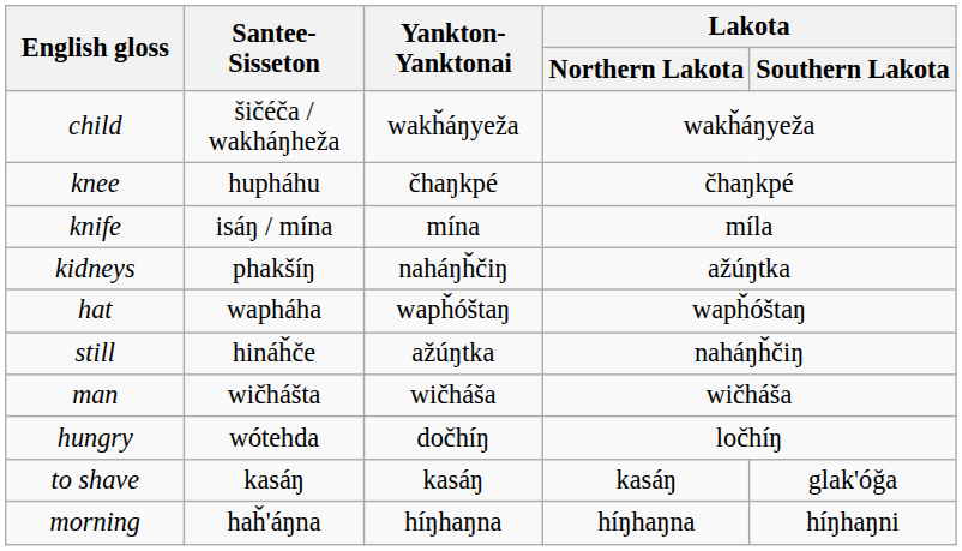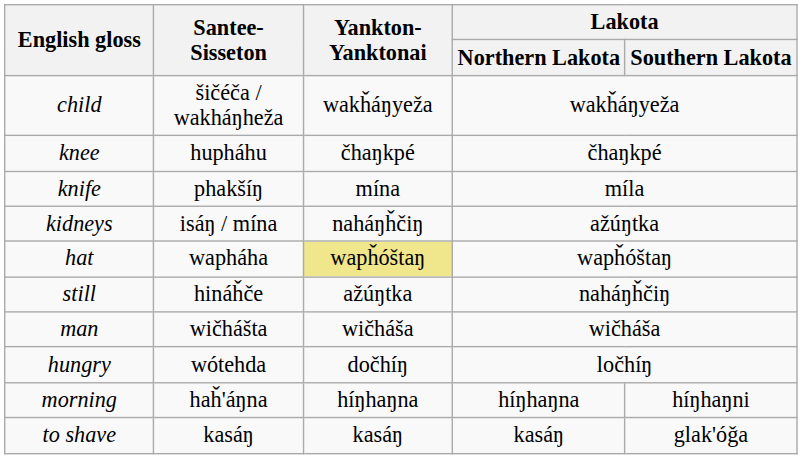 <table class="wikitable">
 <tr>
 <th align="center" width="100" rowspan="2">English gloss</th>
 <th align="center" width="100" rowspan="2">Santee-Sisseton</th>
 <th align="center" width="100" rowspan="2">Yankton-Yanktonai</th>
 <th align="center" colspan="2" width="200">Lakota</th>
 </tr>
 <tr>
 <th align="center">Northern Lakota</th>
 <th align="center">Southern Lakota</th>
 </tr>
 <tr>
 <td align="center"><em>child</em></td>
 <td align="center">šičéča / wakháŋheža</td>
 <td align="center">wakȟáŋyeža</td>
 <td align="center" colspan="2">wakȟáŋyeža</td>
 </tr>
 <tr>
 <td align="center"><em>knee</em></td>
 <td align="center">hupháhu</td>
 <td align="center">čhaŋkpé</td>
 <td align="center" colspan="2">čhaŋkpé</td>
 </tr>
 <tr>
 <td align="center"><em>knife</em></td>
-<td align="center">isáŋ / mína</td>
+<td align="center">phakšíŋ</td>
 <td align="center">mína</td>
 <td align="center" colspan="2">míla</td>
 </tr>
 <tr>
 <td align="center"><em>kidneys</em></td>
-<td align="center">phakšíŋ</td>
+<td align="center">isáŋ / mína</td>
 <td align="center">naháŋȟčiŋ</td>
 <td align="center" colspan="2">ažúŋtka</td>
 </tr>
 <tr>
 <td align="center"><em>hat</em></td>
 <td align="center">wapháha</td>
-<td align="center">wapȟóštaŋ</td>
+<td align="center" style="background: khaki;">wapȟóštaŋ</td>
 <td align="center" colspan="2">wapȟóštaŋ</td>
 </tr>
 <tr>
 <td align="center"><em>still</em></td>
 <td align="center">hináȟče</td>
 <td align="center">ažúŋtka</td>
 <td align="center" colspan="2">naháŋȟčiŋ</td>
 </tr>
 <tr>
 <td align="center"><em>man</em></td>
 <td align="center">wičhášta</td>
 <td align="center">wičháša</td>
 <td align="center" colspan="2">wičháša</td>
 </tr>
 <tr>
 <td align="center"><em>hungry</em></td>
 <td align="center">wótehda</td>
 <td align="center">dočhíŋ</td>
 <td align="center" colspan="2">ločhíŋ</td>
 </tr>
 <tr>
+<td align="center"><em>morning</em></td>
+<td align="center">haȟ'áŋna</td>
+<td align="center">híŋhaŋna</td>
+<td align="center">híŋhaŋna</td>
+<td align="center">híŋhaŋni</td>
+</tr>
+<tr>
 <td align="center"><em>to shave</em></td>
 <td align="center">kasáŋ</td>
 <td align="center">kasáŋ</td>
 <td align="center">kasáŋ</td>
 <td align="center">glak'óǧa</td>
 </tr>
-<tr>
-<td align="center"><em>morning</em></td>
-<td align="center">haȟ'áŋna</td>
-<td align="center">híŋhaŋna</td>
-<td align="center">híŋhaŋna</td>
-<td align="center">híŋhaŋni</td>
-</tr>
 </table>
